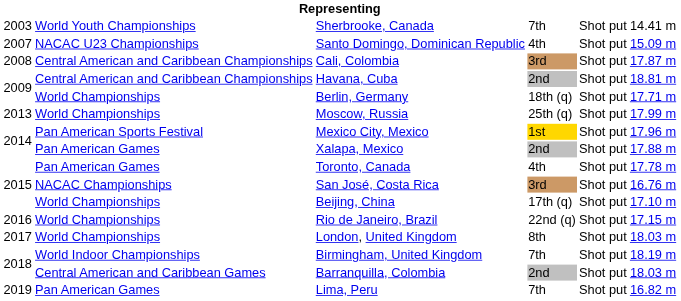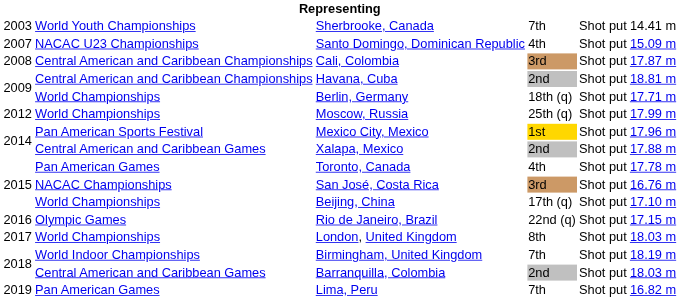 <table>
 <tr>
 <th colspan="6">Representing </th>
 </tr>
 <tr>
 <td>2003</td>
 <td><a href='#'>World Youth Championships</a></td>
 <td><a href='#'>Sherbrooke, Canada</a></td>
 <td>7th</td>
 <td>Shot put</td>
 <td>14.41 m</td>
 </tr>
 <tr>
 <td>2007</td>
 <td><a href='#'>NACAC U23 Championships</a></td>
 <td><a href='#'>Santo Domingo, Dominican Republic</a></td>
 <td>4th</td>
 <td>Shot put</td>
 <td><a href='#'>15.09 m</a></td>
 </tr>
 <tr>
 <td>2008</td>
 <td><a href='#'>Central American and Caribbean Championships</a></td>
 <td><a href='#'>Cali, Colombia</a></td>
 <td bgcolor=cc9966>3rd</td>
 <td>Shot put</td>
 <td><a href='#'>17.87 m</a></td>
 </tr>
 <tr>
 <td rowspan=2>2009</td>
 <td><a href='#'>Central American and Caribbean Championships</a></td>
 <td><a href='#'>Havana, Cuba</a></td>
 <td bgcolor=silver>2nd</td>
 <td>Shot put</td>
 <td><a href='#'>18.81 m</a></td>
 </tr>
 <tr>
 <td><a href='#'>World Championships</a></td>
 <td><a href='#'>Berlin, Germany</a></td>
 <td>18th (q)</td>
 <td>Shot put</td>
 <td><a href='#'>17.71 m</a></td>
 </tr>
 <tr>
-<td>2013</td>
+<td>2012</td>
 <td><a href='#'>World Championships</a></td>
 <td><a href='#'>Moscow, Russia</a></td>
 <td>25th (q)</td>
 <td>Shot put</td>
 <td><a href='#'>17.99 m</a></td>
 </tr>
 <tr>
 <td rowspan=2>2014</td>
 <td><a href='#'>Pan American Sports Festival</a></td>
 <td><a href='#'>Mexico City, Mexico</a></td>
 <td bgcolor=gold>1st</td>
 <td>Shot put</td>
 <td><a href='#'>17.96 m</a></td>
 </tr>
 <tr>
-<td><a href='#'>Pan American Games</a></td>
+<td><a href='#'>Central American and Caribbean Games</a></td>
 <td><a href='#'>Xalapa, Mexico</a></td>
 <td bgcolor=silver>2nd</td>
 <td>Shot put</td>
 <td><a href='#'>17.88 m</a></td>
 </tr>
 <tr>
 <td rowspan=3>2015</td>
 <td><a href='#'>Pan American Games</a></td>
 <td><a href='#'>Toronto, Canada</a></td>
 <td>4th</td>
 <td>Shot put</td>
 <td><a href='#'>17.78 m</a></td>
 </tr>
 <tr>
 <td><a href='#'>NACAC Championships</a></td>
 <td><a href='#'>San José, Costa Rica</a></td>
 <td bgcolor=cc9966>3rd</td>
 <td>Shot put</td>
 <td><a href='#'>16.76 m</a></td>
 </tr>
 <tr>
 <td><a href='#'>World Championships</a></td>
 <td><a href='#'>Beijing, China</a></td>
 <td>17th (q)</td>
 <td>Shot put</td>
 <td><a href='#'>17.10 m</a></td>
 </tr>
 <tr>
 <td>2016</td>
-<td><a href='#'>World Championships</a></td>
+<td><a href='#'>Olympic Games</a></td>
 <td><a href='#'>Rio de Janeiro, Brazil</a></td>
 <td>22nd (q)</td>
 <td>Shot put</td>
 <td><a href='#'>17.15 m</a></td>
 </tr>
 <tr>
 <td>2017</td>
 <td><a href='#'>World Championships</a></td>
 <td><a href='#'>London</a>, <a href='#'>United Kingdom</a></td>
 <td>8th</td>
 <td>Shot put</td>
 <td><a href='#'>18.03 m</a></td>
 </tr>
 <tr>
 <td rowspan=2>2018</td>
 <td><a href='#'>World Indoor Championships</a></td>
 <td><a href='#'>Birmingham, United Kingdom</a></td>
 <td>7th</td>
 <td>Shot put</td>
 <td><a href='#'>18.19 m</a></td>
 </tr>
 <tr>
 <td><a href='#'>Central American and Caribbean Games</a></td>
 <td><a href='#'>Barranquilla, Colombia</a></td>
 <td bgcolor=silver>2nd</td>
 <td>Shot put</td>
 <td><a href='#'>18.03 m</a></td>
 </tr>
 <tr>
 <td>2019</td>
 <td><a href='#'>Pan American Games</a></td>
 <td><a href='#'>Lima, Peru</a></td>
 <td>7th</td>
 <td>Shot put</td>
 <td><a href='#'>16.82 m</a></td>
 </tr>
 </table>
